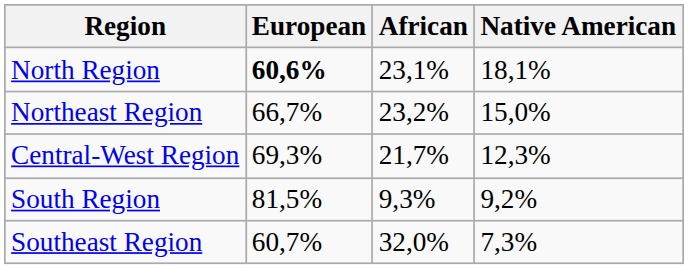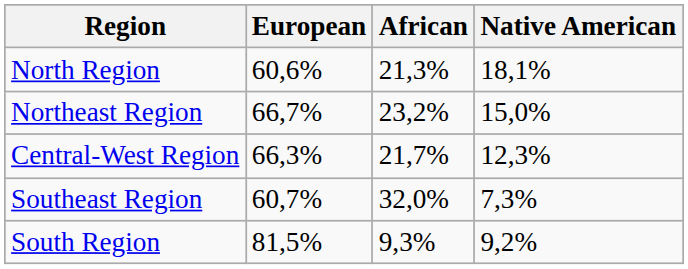 <table class="wikitable">
 <tr>
 <th><strong>Region</strong></th>
 <th><strong>European</strong></th>
 <th><strong>African</strong></th>
 <th><strong>Native American</strong></th>
 </tr>
 <tr>
 <td><a href='#'>North Region</a></td>
-<td><strong>60,6%</strong></td>
-<td>23,1%</td>
+<td>60,6%</td>
+<td>21,3%</td>
 <td>18,1%</td>
 </tr>
 <tr>
 <td><a href='#'>Northeast Region</a></td>
 <td>66,7%</td>
 <td>23,2%</td>
 <td>15,0%</td>
 </tr>
 <tr>
 <td><a href='#'>Central-West Region</a></td>
-<td>69,3%</td>
+<td>66,3%</td>
 <td>21,7%</td>
 <td>12,3%</td>
+</tr>
+<tr>
+<td><a href='#'>Southeast Region</a></td>
+<td>60,7%</td>
+<td>32,0%</td>
+<td>7,3%</td>
 </tr>
 <tr>
 <td><a href='#'>South Region</a></td>
 <td>81,5%</td>
 <td>9,3%</td>
 <td>9,2%</td>
 </tr>
-<tr>
-<td><a href='#'>Southeast Region</a></td>
-<td>60,7%</td>
-<td>32,0%</td>
-<td>7,3%</td>
-</tr>
 </table>
